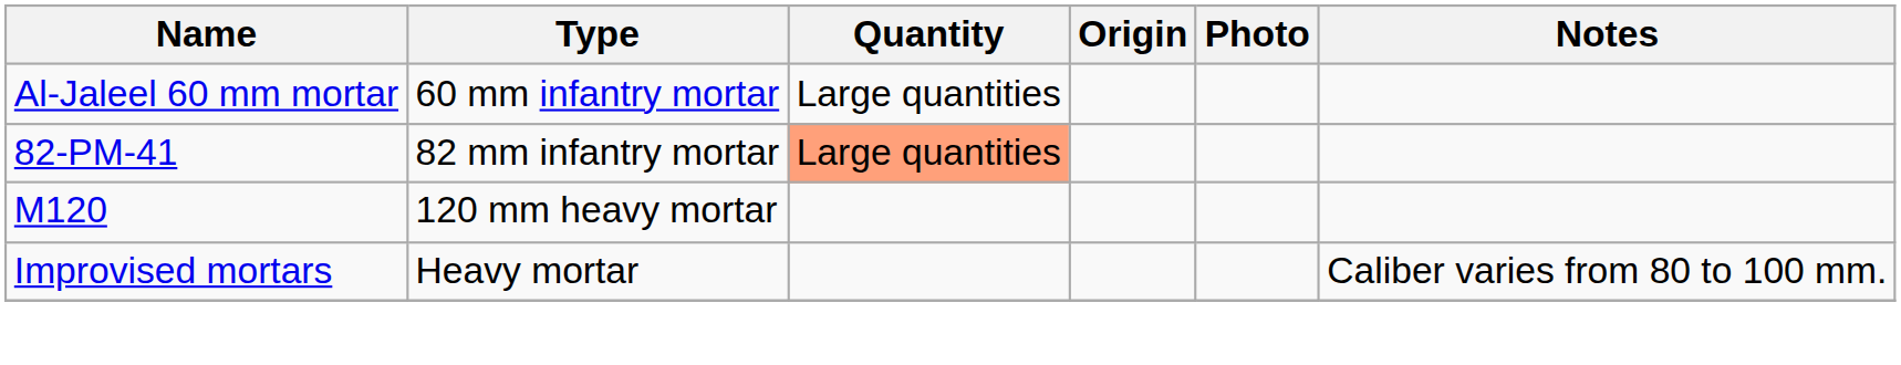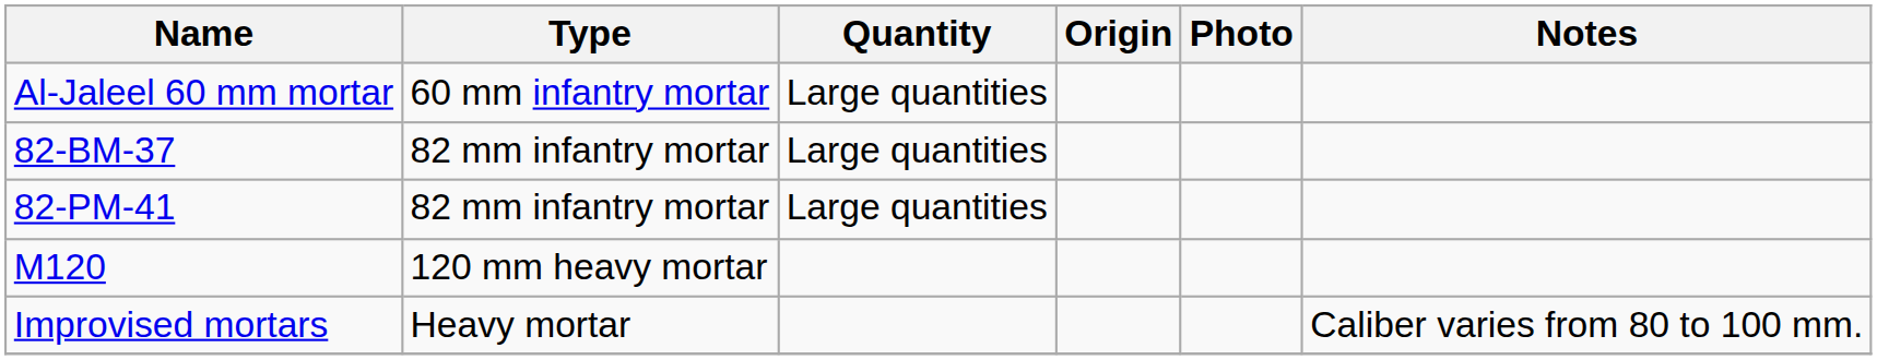 <table class="wikitable sortable" id="tableTempleWikiAl">
 <tr>
 <th>Name</th>
 <th>Type</th>
 <th>Quantity</th>
 <th>Origin</th>
 <th>Photo</th>
 <th>Notes</th>
 </tr>
 <tr>
 <td><a href='#'>Al-Jaleel 60 mm mortar</a></td>
 <td>60 mm <a href='#'>infantry mortar</a></td>
 <td>Large quantities</td>
 <td></td>
 <td></td>
 <td></td>
 </tr>
 <tr>
+<td><a href='#'>82-BM-37</a></td>
+<td>82 mm infantry mortar</td>
+<td>Large quantities</td>
+<td></td>
+<td></td>
+<td></td>
+</tr>
+<tr>
 <td><a href='#'>82-PM-41</a></td>
 <td>82 mm infantry mortar</td>
-<td style="background: lightsalmon;">Large quantities</td>
+<td>Large quantities</td>
 <td></td>
 <td></td>
 <td></td>
 </tr>
 <tr>
 <td><a href='#'>M120</a></td>
 <td>120 mm heavy mortar</td>
 <td></td>
 <td></td>
 <td></td>
 <td></td>
 </tr>
 <tr>
 <td><a href='#'>Improvised mortars</a></td>
 <td>Heavy mortar</td>
 <td></td>
 <td></td>
 <td></td>
 <td>Caliber varies from 80 to 100 mm.</td>
 </tr>
 <tr>
 </tr>
 </table>
